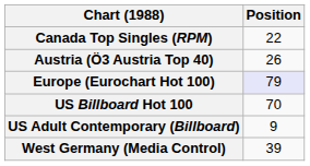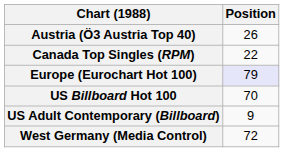 <table class="wikitable sortable plainrowheaders" style="text-align:center">
 <tr>
 <th>Chart (1988)</th>
 <th>Position</th>
 </tr>
 <tr>
+<th scope="row">Austria (Ö3 Austria Top 40)</th>
+<td>26</td>
+</tr>
+<tr>
 <th scope="row">Canada Top Singles (<em>RPM</em>)</th>
 <td>22</td>
-</tr>
-<tr>
-<th scope="row">Austria (Ö3 Austria Top 40)</th>
-<td>26</td>
 </tr>
 <tr>
 <th scope="row">Europe (Eurochart Hot 100)</th>
 <td style="background: lavender;">79</td>
 </tr>
 <tr>
 <th scope="row">US <em>Billboard</em> Hot 100</th>
 <td>70</td>
 </tr>
 <tr>
 <th scope="row">US Adult Contemporary (<em>Billboard</em>)</th>
 <td>9</td>
 </tr>
 <tr>
 <th scope="row">West Germany (Media Control)</th>
-<td>39</td>
+<td>72</td>
 </tr>
 </table>
